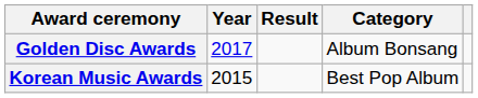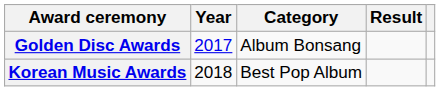 <table class="wikitable sortable plainrowheaders">
 <tr>
 <th scope="col">Award ceremony</th>
 <th scope="col">Year</th>
+<th scope="col">Category</th>
 <th scope="col">Result</th>
-<th scope="col">Category</th>
 <th scope="col" class="unsortable"></th>
 </tr>
 <tr>
 <th scope="row"><a href='#'>Golden Disc Awards</a></th>
 <td style="text-align:center"><a href='#'>2017</a></td>
+<td>Album Bonsang</td>
 <td></td>
-<td>Album Bonsang</td>
 <td style="text-align:center"></td>
 </tr>
 <tr>
 <th scope="row"><a href='#'>Korean Music Awards</a></th>
-<td style="text-align:center">2015</td>
+<td style="text-align:center">2018</td>
+<td>Best Pop Album</td>
 <td></td>
-<td>Best Pop Album</td>
 <td style="text-align:center"></td>
 </tr>
 </table>
